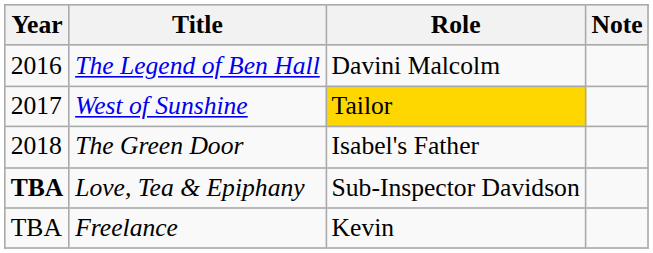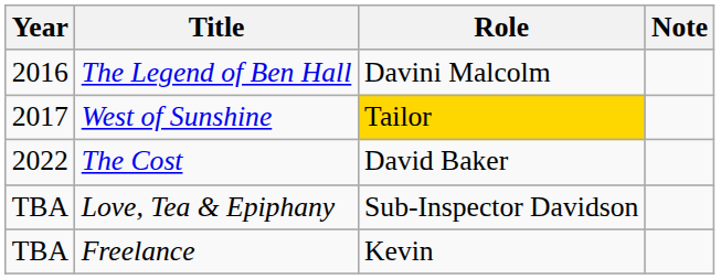 <table class="wikitable">
 <tr>
 <th>Year</th>
 <th>Title</th>
 <th>Role</th>
 <th>Note</th>
 </tr>
 <tr>
 <td>2016</td>
 <td><em><a href='#'>The Legend of Ben Hall</a></em></td>
 <td>Davini Malcolm</td>
 <td></td>
 </tr>
 <tr>
 <td>2017</td>
 <td><em><a href='#'>West of Sunshine</a></em></td>
 <td style="background: gold;">Tailor</td>
 <td></td>
 </tr>
 <tr>
-<td>2018</td>
-<td><em>The Green Door</em></td>
-<td>Isabel's Father</td>
+<td>2022</td>
+<td><em><a href='#'>The Cost</a></em></td>
+<td>David Baker</td>
 <td></td>
 </tr>
 <tr>
-<td><strong>TBA</strong></td>
+<td>TBA</td>
 <td><em>Love, Tea & Epiphany</em></td>
 <td>Sub-Inspector Davidson</td>
 <td></td>
 </tr>
 <tr>
 <td>TBA</td>
 <td><em>Freelance</em></td>
 <td>Kevin</td>
 <td></td>
 </tr>
 </table>
